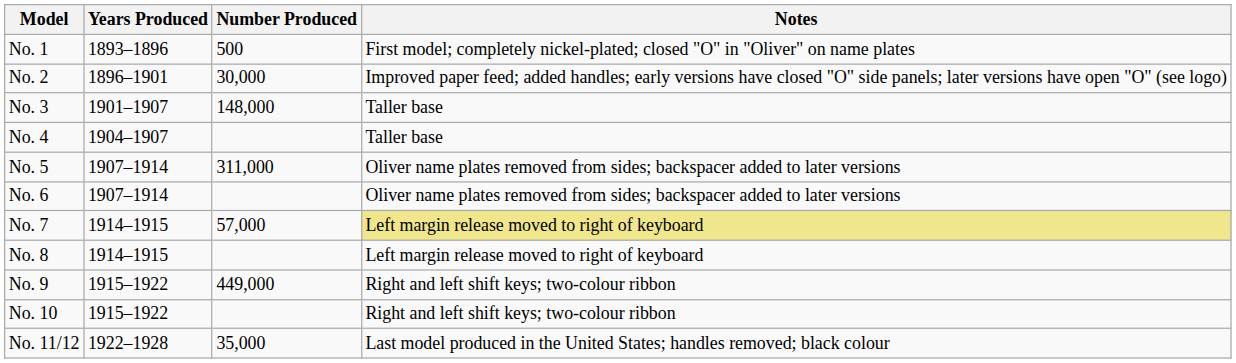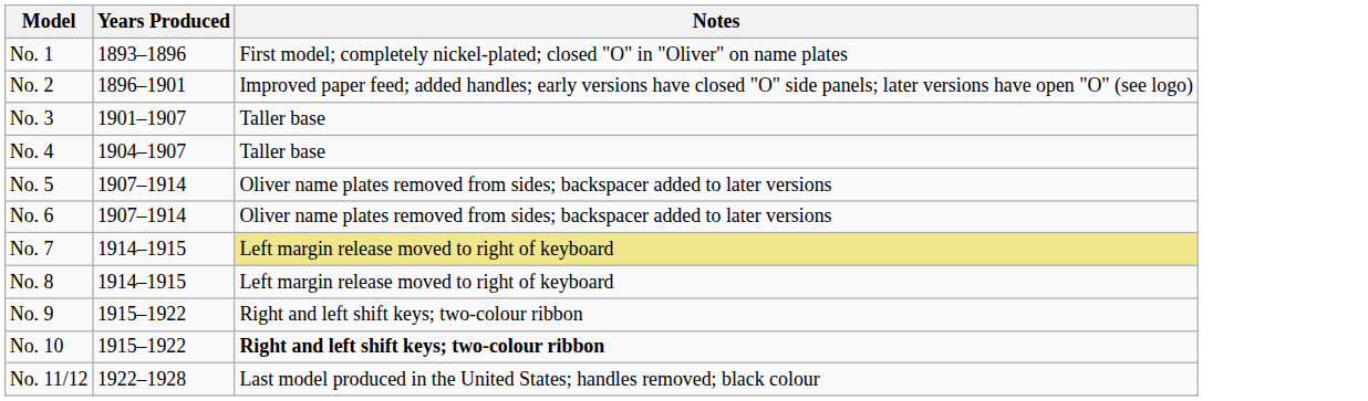 <table class="wikitable" style="font-size: 90%">
 <tr>
 <th>Model</th>
 <th>Years Produced</th>
-<th>Number Produced</th>
 <th>Notes</th>
 </tr>
 <tr>
 <td>No. 1</td>
 <td>1893–1896</td>
-<td>500</td>
 <td>First model; completely nickel-plated; closed "O" in "Oliver" on name plates</td>
 </tr>
 <tr>
 <td>No. 2</td>
 <td>1896–1901</td>
-<td>30,000</td>
 <td>Improved paper feed; added handles; early versions have closed "O" side panels; later versions have open "O" (see logo)</td>
 </tr>
 <tr>
 <td>No. 3</td>
 <td>1901–1907</td>
-<td>148,000</td>
 <td>Taller base</td>
 </tr>
 <tr>
 <td>No. 4</td>
 <td>1904–1907</td>
-<td></td>
 <td>Taller base</td>
 </tr>
 <tr>
 <td>No. 5</td>
 <td>1907–1914</td>
-<td>311,000</td>
 <td>Oliver name plates removed from sides; backspacer added to later versions</td>
 </tr>
 <tr>
 <td>No. 6</td>
 <td>1907–1914</td>
-<td></td>
 <td>Oliver name plates removed from sides; backspacer added to later versions</td>
 </tr>
 <tr>
 <td>No. 7</td>
 <td>1914–1915</td>
-<td>57,000</td>
 <td style="background: khaki;">Left margin release moved to right of keyboard</td>
 </tr>
 <tr>
 <td>No. 8</td>
 <td>1914–1915</td>
-<td></td>
 <td>Left margin release moved to right of keyboard</td>
 </tr>
 <tr>
 <td>No. 9</td>
 <td>1915–1922</td>
-<td>449,000</td>
 <td>Right and left shift keys; two-colour ribbon</td>
 </tr>
 <tr>
 <td>No. 10</td>
 <td>1915–1922</td>
-<td></td>
-<td>Right and left shift keys; two-colour ribbon</td>
+<td><strong>Right and left shift keys; two-colour ribbon</strong></td>
 </tr>
 <tr>
 <td>No. 11/12</td>
 <td>1922–1928</td>
-<td>35,000</td>
 <td>Last model produced in the United States; handles removed; black colour</td>
 </tr>
 </table>
